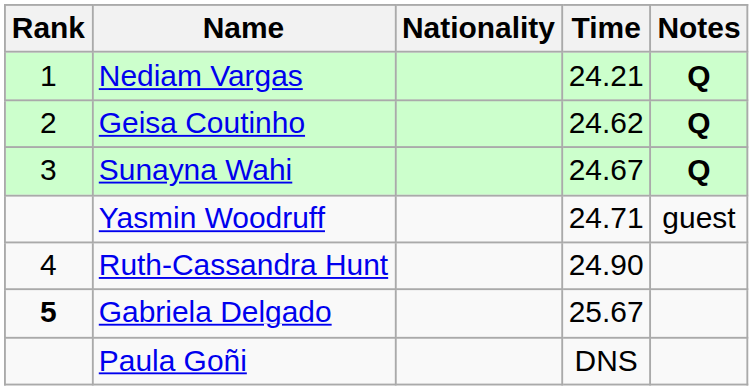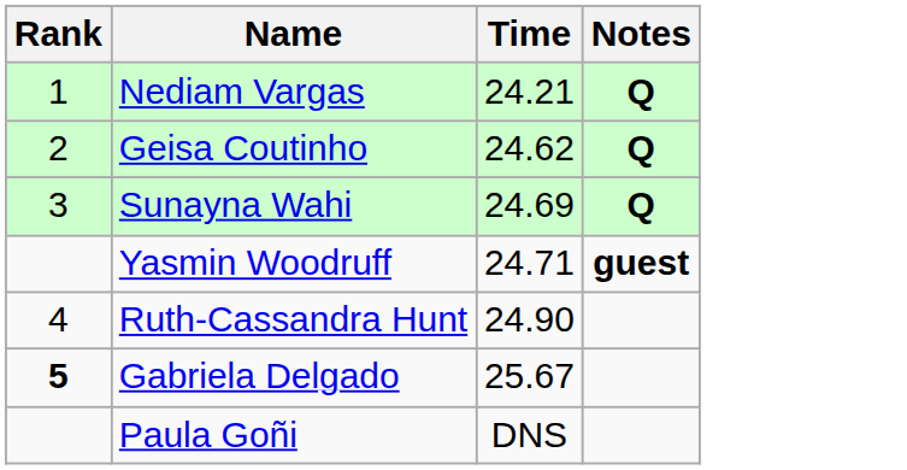 <table class="wikitable sortable" style="text-align:center">
 <tr>
 <th>Rank</th>
 <th>Name</th>
-<th>Nationality</th>
 <th>Time</th>
 <th>Notes</th>
 </tr>
 <tr bgcolor=ccffcc>
 <td align=center>1</td>
 <td align=left><a href='#'>Nediam Vargas</a></td>
-<td align=left></td>
 <td>24.21</td>
 <td><strong>Q</strong></td>
 </tr>
 <tr bgcolor=ccffcc>
 <td align=center>2</td>
 <td align=left><a href='#'>Geisa Coutinho</a></td>
-<td align=left></td>
 <td>24.62</td>
 <td><strong>Q</strong></td>
 </tr>
 <tr bgcolor=ccffcc>
 <td align=center>3</td>
 <td align=left><a href='#'>Sunayna Wahi</a></td>
-<td align=left></td>
-<td>24.67</td>
+<td>24.69</td>
 <td><strong>Q</strong></td>
 </tr>
 <tr>
 <td align=center></td>
 <td align=left><a href='#'>Yasmin Woodruff</a></td>
-<td align=left></td>
 <td>24.71</td>
-<td>guest</td>
+<td><strong>guest</strong></td>
 </tr>
 <tr>
 <td align=center>4</td>
 <td align=left><a href='#'>Ruth-Cassandra Hunt</a></td>
-<td align=left></td>
 <td>24.90</td>
 <td></td>
 </tr>
 <tr>
 <td align=center><strong>5</strong></td>
 <td align=left><a href='#'>Gabriela Delgado</a></td>
-<td align=left></td>
 <td>25.67</td>
 <td></td>
 </tr>
 <tr>
 <td align=center></td>
 <td align=left><a href='#'>Paula Goñi</a></td>
-<td align=left></td>
 <td>DNS</td>
 <td></td>
 </tr>
 </table>
